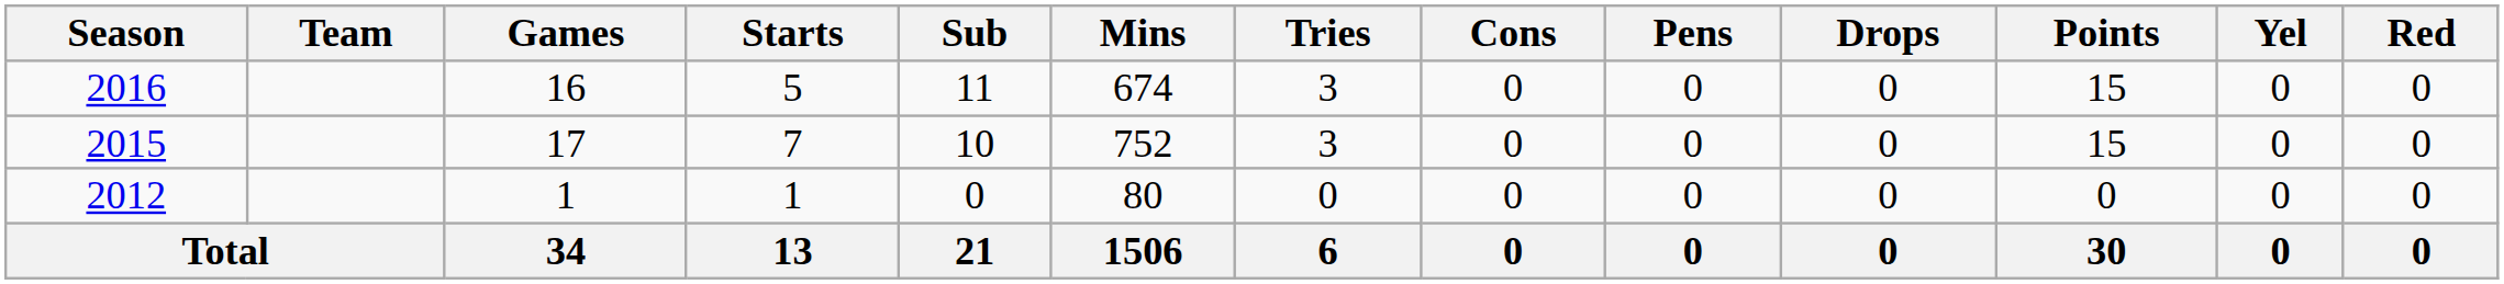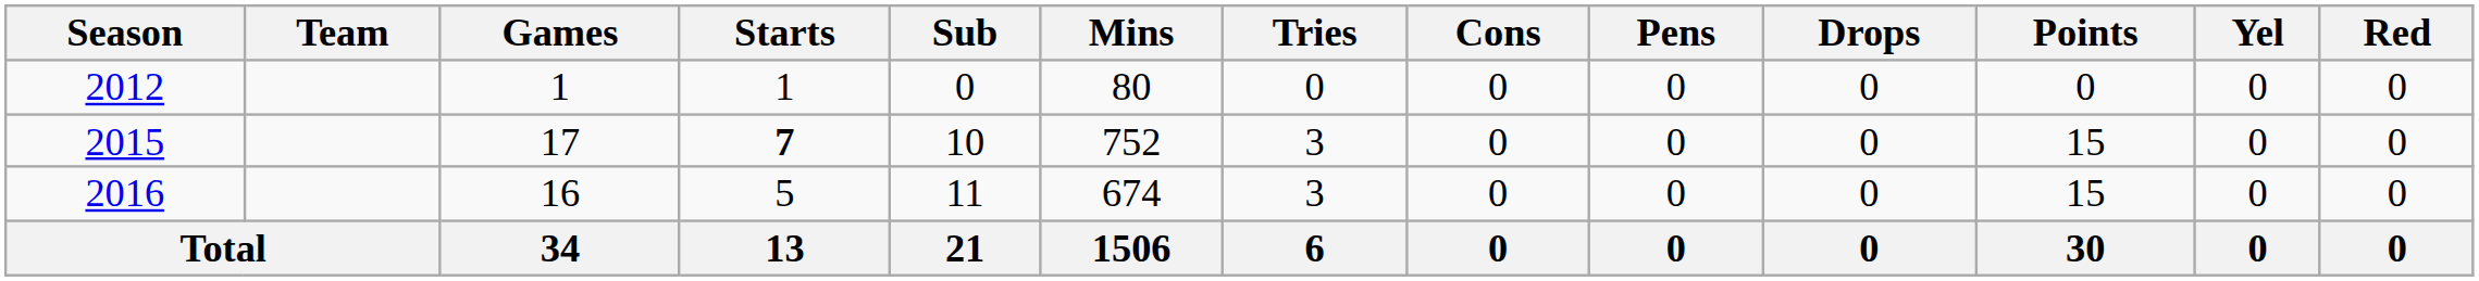 <table class="wikitable" style="text-align:center; line-height:90%; font-size:95%; width:60%;">
 <tr>
 <th>Season</th>
 <th>Team</th>
 <th>Games</th>
 <th>Starts</th>
 <th>Sub</th>
 <th>Mins</th>
 <th>Tries</th>
 <th>Cons</th>
 <th>Pens</th>
 <th>Drops</th>
 <th>Points</th>
 <th>Yel</th>
 <th>Red</th>
 </tr>
 <tr>
+<td><a href='#'>2012</a></td>
+<td></td>
+<td>1</td>
+<td>1</td>
+<td>0</td>
+<td>80</td>
+<td>0</td>
+<td>0</td>
+<td>0</td>
+<td>0</td>
+<td>0</td>
+<td>0</td>
+<td>0</td>
+</tr>
+<tr>
+<td><a href='#'>2015</a></td>
+<td></td>
+<td>17</td>
+<td><strong>7</strong></td>
+<td>10</td>
+<td>752</td>
+<td>3</td>
+<td>0</td>
+<td>0</td>
+<td>0</td>
+<td>15</td>
+<td>0</td>
+<td>0</td>
+</tr>
+<tr>
 <td><a href='#'>2016</a></td>
 <td></td>
 <td>16</td>
 <td>5</td>
 <td>11</td>
 <td>674</td>
 <td>3</td>
 <td>0</td>
 <td>0</td>
 <td>0</td>
 <td>15</td>
-<td>0</td>
-<td>0</td>
-</tr>
-<tr>
-<td><a href='#'>2015</a></td>
-<td></td>
-<td>17</td>
-<td>7</td>
-<td>10</td>
-<td>752</td>
-<td>3</td>
-<td>0</td>
-<td>0</td>
-<td>0</td>
-<td>15</td>
-<td>0</td>
-<td>0</td>
-</tr>
-<tr>
-<td><a href='#'>2012</a></td>
-<td></td>
-<td>1</td>
-<td>1</td>
-<td>0</td>
-<td>80</td>
-<td>0</td>
-<td>0</td>
-<td>0</td>
-<td>0</td>
-<td>0</td>
 <td>0</td>
 <td>0</td>
 </tr>
 <tr>
 <th colspan="2">Total</th>
 <th>34</th>
 <th>13</th>
 <th>21</th>
 <th>1506</th>
 <th>6</th>
 <th>0</th>
 <th>0</th>
 <th>0</th>
 <th>30</th>
 <th>0</th>
 <th>0</th>
 </tr>
 </table>
